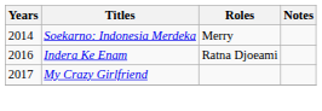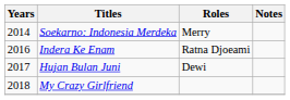 <table class="wikitable sortable">
 <tr>
 <th>Years</th>
 <th>Titles</th>
 <th>Roles</th>
 <th>Notes</th>
 </tr>
 <tr>
 <td>2014</td>
 <td><em><a href='#'>Soekarno: Indonesia Merdeka</a></em></td>
 <td>Merry</td>
 <td></td>
 </tr>
 <tr>
 <td>2016</td>
 <td><em><a href='#'>Indera Ke Enam</a></em></td>
 <td>Ratna Djoeami</td>
 <td></td>
 </tr>
 <tr>
 <td>2017</td>
+<td><em><a href='#'>Hujan Bulan Juni</a></em></td>
+<td>Dewi</td>
+<td></td>
+</tr>
+<tr>
+<td>2018</td>
 <td><em><a href='#'>My Crazy Girlfriend</a></em></td>
 <td></td>
 <td></td>
 </tr>
 <tr>
 </tr>
 </table>
